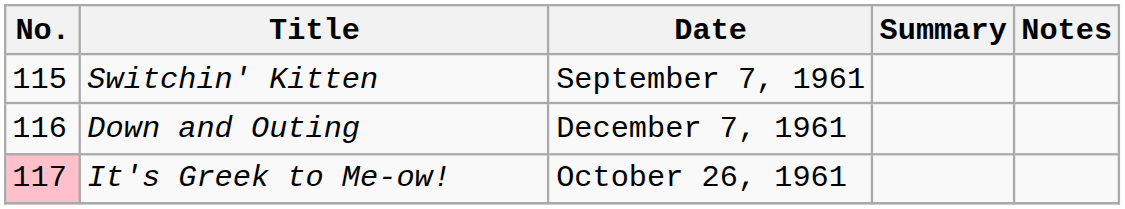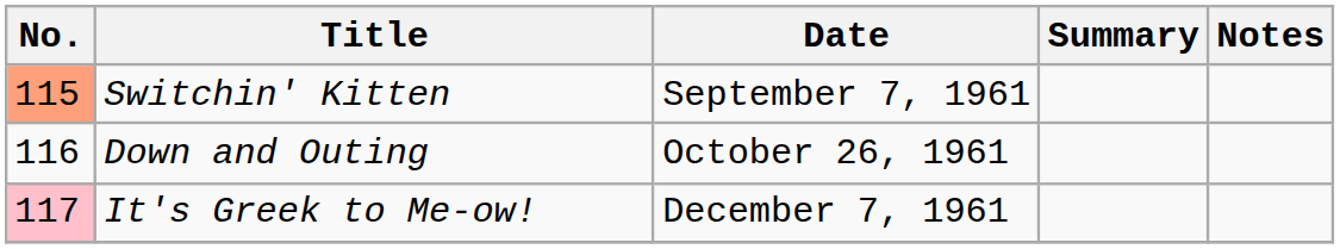 <table class="wikitable">
 <tr>
 <th style="width:2em">No.</th>
 <th style="width:15em">Title</th>
 <th stle="width:2em">Date</th>
 <th>Summary</th>
 <th>Notes</th>
 </tr>
 <tr>
-<td>115</td>
+<td style="background: lightsalmon;">115</td>
 <td><em>Switchin' Kitten</em></td>
 <td>September 7, 1961</td>
 <td></td>
 <td></td>
 </tr>
 <tr>
 <td>116</td>
 <td><em>Down and Outing</em></td>
-<td>December 7, 1961</td>
+<td>October 26, 1961</td>
 <td></td>
 <td></td>
 </tr>
 <tr>
 <td style="background: pink;">117</td>
 <td><em>It's Greek to Me-ow!</em></td>
-<td>October 26, 1961</td>
+<td>December 7, 1961</td>
 <td></td>
 <td></td>
 </tr>
 <tr>
 </tr>
 </table>
